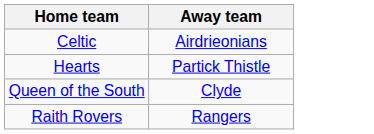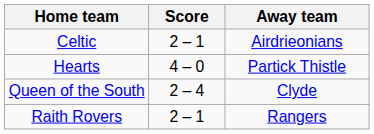 <table class="wikitable" style="text-align: center">
 <tr>
 <th width=140>Home team</th>
+<th width=70>Score</th>
 <th width=140>Away team</th>
 </tr>
 <tr>
 <td><a href='#'>Celtic</a></td>
+<td>2 – 1</td>
 <td><a href='#'>Airdrieonians</a></td>
 </tr>
 <tr>
 <td><a href='#'>Hearts</a></td>
+<td>4 – 0</td>
 <td><a href='#'>Partick Thistle</a></td>
 </tr>
 <tr>
 <td><a href='#'>Queen of the South</a></td>
+<td>2 – 4</td>
 <td><a href='#'>Clyde</a></td>
 </tr>
 <tr>
 <td><a href='#'>Raith Rovers</a></td>
+<td>2 – 1</td>
 <td><a href='#'>Rangers</a></td>
 </tr>
 </table>
